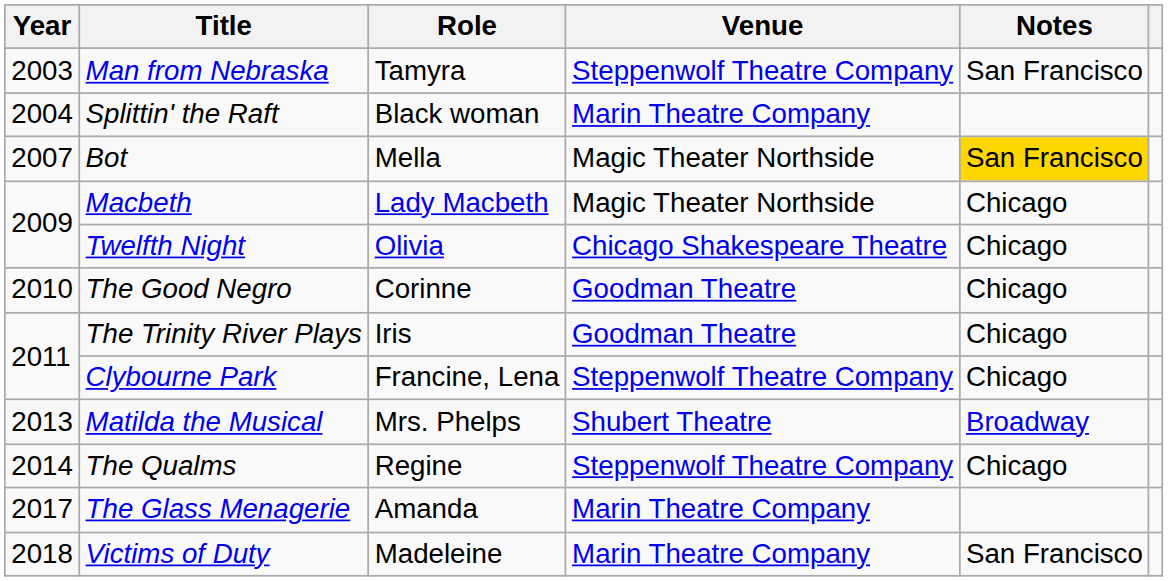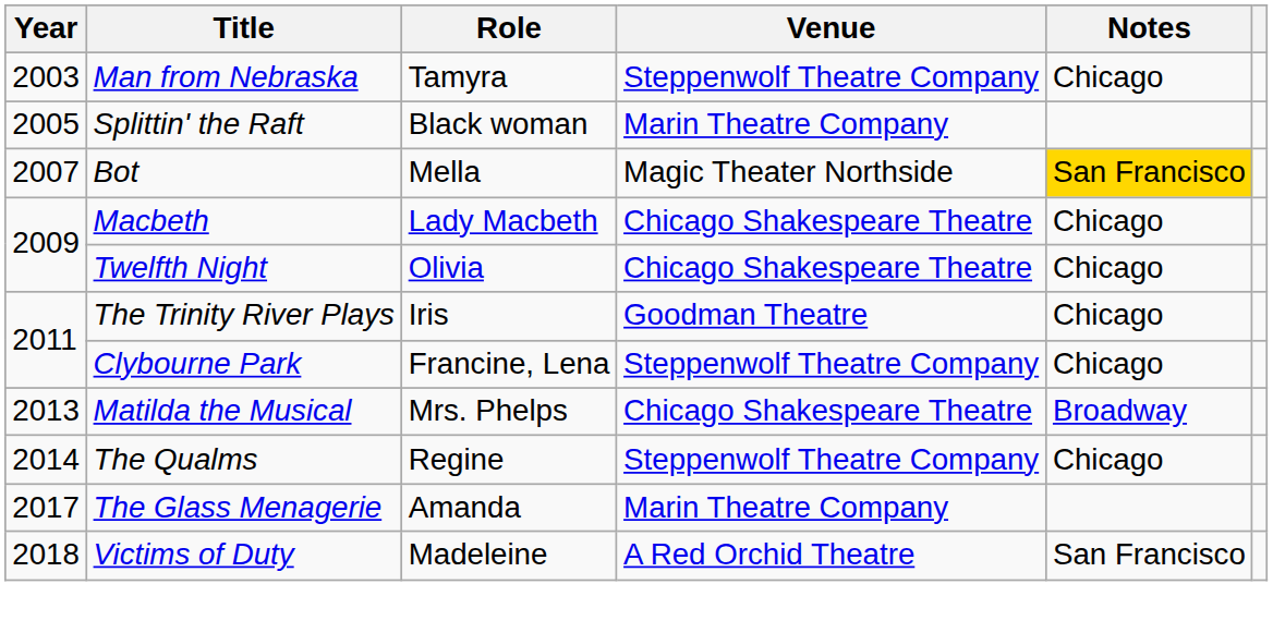 <table class="wikitable plainrowheaders sortable">
 <tr>
 <th>Year</th>
 <th>Title</th>
 <th>Role</th>
 <th>Venue</th>
 <th class="unsortable">Notes</th>
 <th class="unsortable"></th>
 </tr>
 <tr>
 <td>2003</td>
 <td><em><a href='#'>Man from Nebraska</a></em></td>
 <td>Tamyra</td>
 <td><a href='#'>Steppenwolf Theatre Company</a></td>
-<td>San Francisco</td>
+<td>Chicago</td>
 <td></td>
 </tr>
 <tr>
-<td>2004</td>
+<td>2005</td>
 <td><em>Splittin' the Raft</em></td>
 <td>Black woman</td>
 <td><a href='#'>Marin Theatre Company</a></td>
 <td></td>
 <td></td>
 </tr>
 <tr>
 <td>2007</td>
 <td><em>Bot</em></td>
 <td>Mella</td>
 <td>Magic Theater Northside</td>
 <td style="background: gold;">San Francisco</td>
 <td></td>
 </tr>
 <tr>
 <td rowspan="2">2009</td>
 <td><em><a href='#'>Macbeth</a></em></td>
 <td><a href='#'>Lady Macbeth</a></td>
-<td>Magic Theater Northside</td>
+<td><a href='#'>Chicago Shakespeare Theatre</a></td>
 <td>Chicago</td>
 <td></td>
 </tr>
 <tr>
 <td><em><a href='#'>Twelfth Night</a></em></td>
 <td><a href='#'>Olivia</a></td>
 <td><a href='#'>Chicago Shakespeare Theatre</a></td>
-<td>Chicago</td>
-<td></td>
-</tr>
-<tr>
-<td>2010</td>
-<td><em>The Good Negro</em></td>
-<td>Corinne</td>
-<td><a href='#'>Goodman Theatre</a></td>
 <td>Chicago</td>
 <td></td>
 </tr>
 <tr>
 <td rowspan="2">2011</td>
 <td><em>The Trinity River Plays</em></td>
 <td>Iris</td>
 <td><a href='#'>Goodman Theatre</a></td>
 <td>Chicago</td>
 <td></td>
 </tr>
 <tr>
 <td><em><a href='#'>Clybourne Park</a></em></td>
 <td>Francine, Lena</td>
 <td><a href='#'>Steppenwolf Theatre Company</a></td>
 <td>Chicago</td>
 <td></td>
 </tr>
 <tr>
 <td>2013</td>
 <td><em><a href='#'>Matilda the Musical</a></em></td>
 <td>Mrs. Phelps</td>
-<td><a href='#'>Shubert Theatre</a></td>
+<td><a href='#'>Chicago Shakespeare Theatre</a></td>
 <td><a href='#'>Broadway</a></td>
 <td></td>
 </tr>
 <tr>
 <td>2014</td>
 <td><em>The Qualms</em></td>
 <td>Regine</td>
 <td><a href='#'>Steppenwolf Theatre Company</a></td>
 <td>Chicago</td>
 <td></td>
 </tr>
 <tr>
 <td>2017</td>
 <td><em><a href='#'>The Glass Menagerie</a></em></td>
 <td>Amanda</td>
 <td><a href='#'>Marin Theatre Company</a></td>
 <td></td>
 <td></td>
 </tr>
 <tr>
 <td>2018</td>
 <td><em><a href='#'>Victims of Duty</a></em></td>
 <td>Madeleine</td>
-<td><a href='#'>Marin Theatre Company</a></td>
+<td><a href='#'>A Red Orchid Theatre</a></td>
 <td>San Francisco</td>
 <td></td>
 </tr>
 </table>
